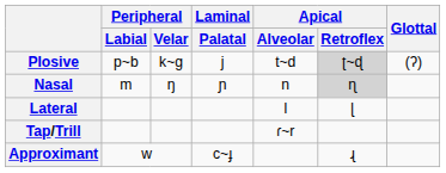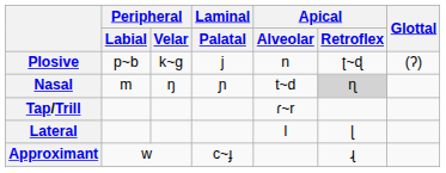 <table class="wikitable IPA" style="text-align: center;">
 <tr>
 <th rowspan="2"></th>
 <th colspan="2"><a href='#'>Peripheral</a></th>
 <th><a href='#'>Laminal</a></th>
 <th colspan="2"><a href='#'>Apical</a></th>
 <th rowspan="2"><a href='#'>Glottal</a></th>
 </tr>
 <tr>
 <th><a href='#'>Labial</a></th>
 <th><a href='#'>Velar</a></th>
 <th><a href='#'>Palatal</a></th>
 <th><a href='#'>Alveolar</a></th>
 <th><a href='#'>Retroflex</a></th>
 </tr>
 <tr>
 <th><a href='#'>Plosive</a></th>
 <td>p~b</td>
 <td>k~ɡ</td>
 <td>j</td>
-<td>t~d</td>
-<td style="background: lightgrey;">ʈ~ɖ</td>
+<td>n</td>
+<td>ʈ~ɖ</td>
 <td>(ʔ)</td>
 </tr>
 <tr>
 <th><a href='#'>Nasal</a></th>
 <td>m</td>
 <td>ŋ</td>
 <td>ɲ</td>
-<td>n</td>
+<td>t~d</td>
 <td colspan="1" style="background: lightgrey;">ɳ</td>
+<td></td>
+</tr>
+<tr>
+<th><a href='#'>Tap</a>/<a href='#'>Trill</a></th>
+<td colspan="1"></td>
+<td colspan="1"></td>
+<td colspan="1"></td>
+<td>ɾ~r</td>
+<td colspan="1"></td>
 <td></td>
 </tr>
 <tr>
 <th><a href='#'>Lateral</a></th>
 <td colspan="1"></td>
 <td colspan="1"></td>
 <td colspan="1"></td>
 <td>l</td>
 <td colspan="1">ɭ</td>
 <td></td>
 </tr>
 <tr>
-<th><a href='#'>Tap</a>/<a href='#'>Trill</a></th>
-<td colspan="1"></td>
-<td colspan="1"></td>
-<td colspan="1"></td>
-<td>ɾ~r</td>
-<td colspan="1"></td>
-<td></td>
-</tr>
-<tr>
 <th><a href='#'>Approximant</a></th>
 <td colspan="2">w</td>
 <td>c~ɟ</td>
 <td colspan="1"></td>
 <td colspan="1">ɻ</td>
 <td></td>
 </tr>
 </table>
